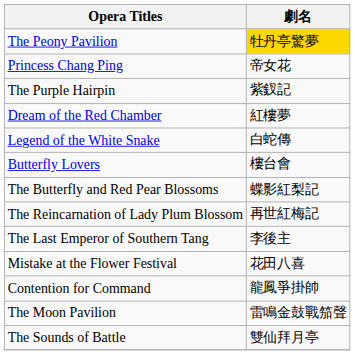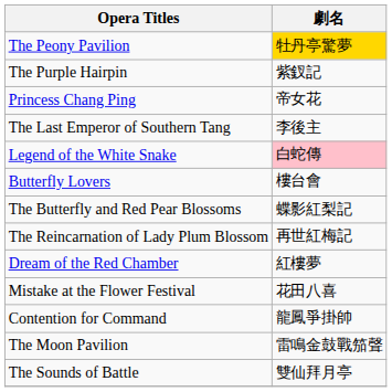 <table class="wikitable">
 <tr>
 <th>Opera Titles</th>
 <th>劇名</th>
 </tr>
 <tr>
 <td><a href='#'>The Peony Pavilion</a></td>
 <td style="background: gold;">牡丹亭驚夢</td>
 </tr>
 <tr>
+<td>The Purple Hairpin</td>
+<td>紫釵記</td>
+</tr>
+<tr>
 <td><a href='#'>Princess Chang Ping</a></td>
 <td>帝女花</td>
 </tr>
 <tr>
-<td>The Purple Hairpin</td>
-<td>紫釵記</td>
-</tr>
-<tr>
-<td><a href='#'>Dream of the Red Chamber</a></td>
-<td>紅樓夢</td>
+<td>The Last Emperor of Southern Tang</td>
+<td>李後主</td>
 </tr>
 <tr>
 <td><a href='#'>Legend of the White Snake</a></td>
-<td>白蛇傳</td>
+<td style="background: pink;">白蛇傳</td>
 </tr>
 <tr>
 <td><a href='#'>Butterfly Lovers</a></td>
 <td>樓台會</td>
 </tr>
 <tr>
 <td>The Butterfly and Red Pear Blossoms</td>
 <td>蝶影紅梨記</td>
 </tr>
 <tr>
 <td>The Reincarnation of Lady Plum Blossom</td>
 <td>再世紅梅記</td>
 </tr>
 <tr>
-<td>The Last Emperor of Southern Tang</td>
-<td>李後主</td>
+<td><a href='#'>Dream of the Red Chamber</a></td>
+<td>紅樓夢</td>
 </tr>
 <tr>
 <td>Mistake at the Flower Festival</td>
 <td>花田八喜</td>
 </tr>
 <tr>
 <td>Contention for Command</td>
 <td>龍鳳爭掛帥</td>
 </tr>
 <tr>
 <td>The Moon Pavilion</td>
 <td>雷鳴金鼓戰笳聲</td>
 </tr>
 <tr>
 <td>The Sounds of Battle</td>
 <td>雙仙拜月亭</td>
 </tr>
 <tr>
 </tr>
 </table>
